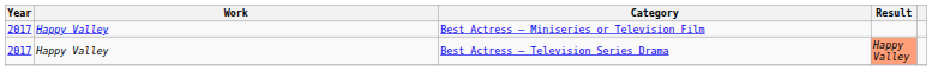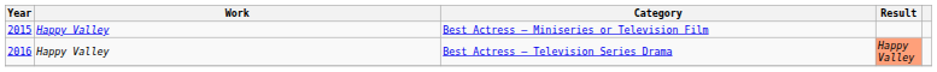 <table style="width:95%;" class="wikitable sortable">
 <tr>
 <th style="width:3%;">Year</th>
 <th>Work</th>
 <th style="width:47%;">Category</th>
 <th style="width:5%;">Result</th>
 <th style="width:1%;" scope="col" class="unsortable"></th>
 </tr>
 <tr>
-<td><a href='#'>2017</a></td>
+<td><a href='#'>2015</a></td>
 <td><em><a href='#'>Happy Valley</a></em></td>
 <td><a href='#'>Best Actress – Miniseries or Television Film</a></td>
 <td></td>
 <td></td>
 </tr>
 <tr>
-<td><a href='#'>2017</a></td>
+<td><a href='#'>2016</a></td>
 <td><em>Happy Valley</em></td>
 <td><a href='#'>Best Actress – Television Series Drama</a></td>
 <td style="background: lightsalmon;"><em>Happy Valley</em> </td>
 <td></td>
 </tr>
 <tr>
 </tr>
 </table>
